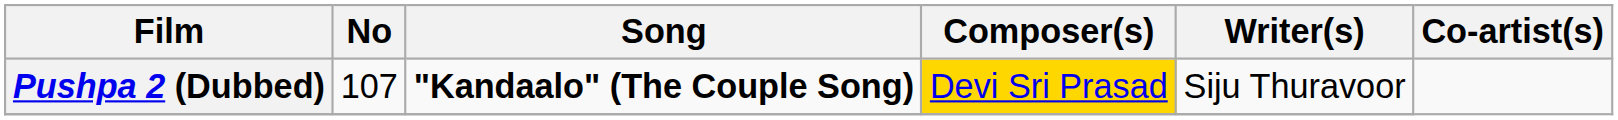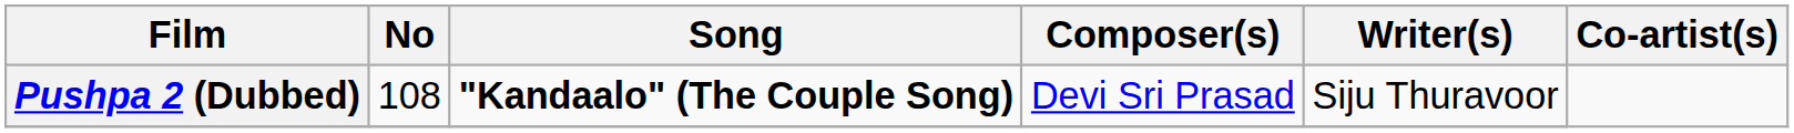 <table class="wikitable">
 <tr>
 <th>Film</th>
 <th>No</th>
 <th>Song</th>
 <th>Composer(s)</th>
 <th>Writer(s)</th>
 <th>Co-artist(s)</th>
 </tr>
 <tr>
 <th><em><a href='#'>Pushpa 2</a></em> (Dubbed)</th>
-<td>107</td>
+<td>108</td>
 <td><strong>"Kandaalo" (The Couple Song)</strong></td>
-<td style="background: gold;"><a href='#'>Devi Sri Prasad</a></td>
+<td><a href='#'>Devi Sri Prasad</a></td>
 <td>Siju Thuravoor</td>
 </tr>
 <tr>
 </tr>
 </table>
